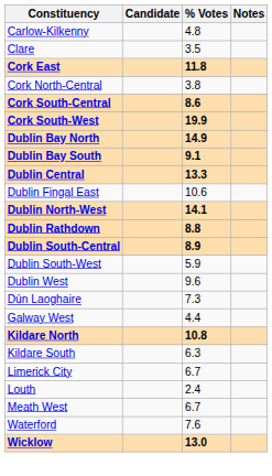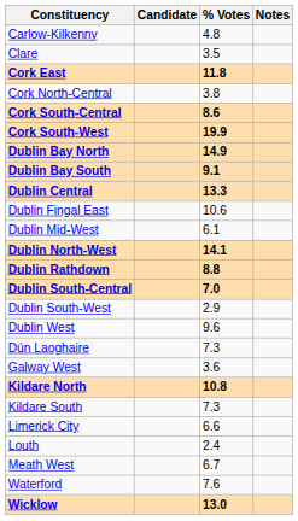 <table class="wikitable sortable">
 <tr>
 <th>Constituency</th>
 <th>Candidate</th>
 <th>% Votes</th>
 <th>Notes </th>
 </tr>
 <tr>
 <td><a href='#'>Carlow-Kilkenny</a></td>
 <td></td>
 <td>4.8</td>
 <td></td>
 </tr>
 <tr>
 <td><a href='#'>Clare</a></td>
 <td></td>
 <td>3.5</td>
 <td></td>
 </tr>
 <tr style="font-weight:bold; background:NavajoWhite;">
 <td><a href='#'>Cork East</a></td>
 <td></td>
 <td>11.8</td>
 <td></td>
 </tr>
 <tr>
 <td><a href='#'>Cork North-Central</a></td>
 <td></td>
 <td>3.8</td>
 <td></td>
 </tr>
 <tr style="font-weight:bold; background:NavajoWhite;">
 <td><a href='#'>Cork South-Central</a></td>
 <td></td>
 <td>8.6</td>
 <td></td>
 </tr>
 <tr style="font-weight:bold; background:NavajoWhite;">
 <td><a href='#'>Cork South-West</a></td>
 <td></td>
 <td>19.9</td>
 <td></td>
 </tr>
 <tr style="font-weight:bold; background:NavajoWhite;">
 <td><a href='#'>Dublin Bay North</a></td>
 <td></td>
 <td>14.9</td>
 <td></td>
 </tr>
 <tr style="font-weight:bold; background:NavajoWhite;">
 <td><a href='#'>Dublin Bay South</a></td>
 <td></td>
 <td>9.1</td>
 <td></td>
 </tr>
 <tr style="font-weight:bold; background:NavajoWhite;">
 <td><a href='#'>Dublin Central</a></td>
 <td></td>
 <td>13.3</td>
 <td></td>
 </tr>
 <tr>
 <td><a href='#'>Dublin Fingal East</a></td>
 <td></td>
 <td>10.6</td>
 <td></td>
 </tr>
+<tr>
+<td><a href='#'>Dublin Mid-West</a></td>
+<td></td>
+<td>6.1</td>
+<td></td>
+</tr>
 <tr style="font-weight:bold; background:NavajoWhite;">
 <td><a href='#'>Dublin North-West</a></td>
 <td></td>
 <td>14.1</td>
 <td></td>
 </tr>
 <tr style="font-weight:bold; background:NavajoWhite;">
 <td><a href='#'>Dublin Rathdown</a></td>
 <td></td>
 <td>8.8</td>
 <td></td>
 </tr>
 <tr style="font-weight:bold; background:NavajoWhite;">
 <td><a href='#'>Dublin South-Central</a></td>
 <td></td>
-<td>8.9</td>
+<td>7.0</td>
 <td></td>
 </tr>
 <tr>
 <td><a href='#'>Dublin South-West</a></td>
 <td></td>
-<td>5.9</td>
+<td>2.9</td>
 <td></td>
 </tr>
 <tr>
 <td><a href='#'>Dublin West</a></td>
 <td></td>
 <td>9.6</td>
 <td></td>
 </tr>
 <tr>
 <td><a href='#'>Dún Laoghaire</a></td>
 <td></td>
 <td>7.3</td>
 <td></td>
 </tr>
 <tr>
 <td><a href='#'>Galway West</a></td>
 <td></td>
-<td>4.4</td>
+<td>3.6</td>
 <td></td>
 </tr>
 <tr style="font-weight:bold; background:NavajoWhite;">
 <td><a href='#'>Kildare North</a></td>
 <td></td>
 <td>10.8</td>
 <td></td>
 </tr>
 <tr>
 <td><a href='#'>Kildare South</a></td>
 <td></td>
-<td>6.3</td>
+<td>7.3</td>
 <td></td>
 </tr>
 <tr>
 <td><a href='#'>Limerick City</a></td>
 <td></td>
-<td>6.7</td>
+<td>6.6</td>
 <td></td>
 </tr>
 <tr>
 <td><a href='#'>Louth</a></td>
 <td></td>
 <td>2.4</td>
 <td></td>
 </tr>
 <tr>
 <td><a href='#'>Meath West</a></td>
 <td></td>
 <td>6.7</td>
 <td></td>
 </tr>
 <tr>
 <td><a href='#'>Waterford</a></td>
 <td></td>
 <td>7.6</td>
 <td></td>
 </tr>
 <tr style="font-weight:bold; background:NavajoWhite;">
 <td><a href='#'>Wicklow</a></td>
 <td></td>
 <td>13.0</td>
 <td></td>
 </tr>
 </table>
